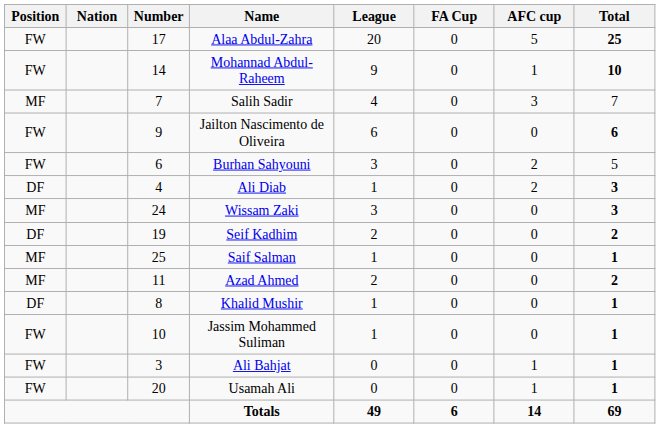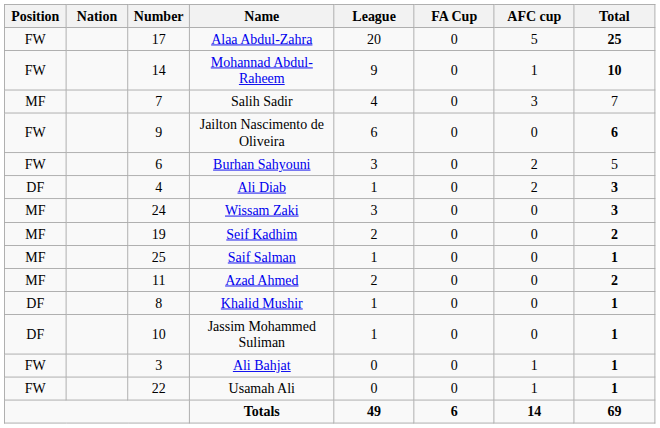 <table class="wikitable" style="font-size:95%; text-align:center">
 <tr>
 <th width=60>Position</th>
 <th width=60>Nation</th>
 <th width=60>Number</th>
 <th width=150>Name</th>
 <th width=80>League</th>
 <th width=80>FA Cup</th>
 <th width=80>AFC cup</th>
 <th width=80>Total</th>
 </tr>
 <tr>
 <td>FW</td>
 <td></td>
 <td>17</td>
 <td><a href='#'>Alaa Abdul-Zahra</a></td>
 <td>20</td>
 <td>0</td>
 <td>5</td>
 <td><strong>25</strong></td>
 </tr>
 <tr>
 <td>FW</td>
 <td></td>
 <td>14</td>
 <td><a href='#'>Mohannad Abdul-Raheem</a></td>
 <td>9</td>
 <td>0</td>
 <td>1</td>
 <td><strong>10</strong></td>
 </tr>
 <tr>
 <td>MF</td>
 <td></td>
 <td>7</td>
 <td>Salih Sadir</td>
 <td>4</td>
 <td>0</td>
 <td>3</td>
 <td>7</td>
 </tr>
 <tr>
 <td>FW</td>
 <td></td>
 <td>9</td>
 <td>Jailton Nascimento de Oliveira</td>
 <td>6</td>
 <td>0</td>
 <td>0</td>
 <td><strong>6</strong></td>
 </tr>
 <tr>
 <td>FW</td>
 <td></td>
 <td>6</td>
 <td><a href='#'>Burhan Sahyouni</a></td>
 <td>3</td>
 <td>0</td>
 <td>2</td>
 <td>5</td>
 </tr>
 <tr>
 <td>DF</td>
 <td></td>
 <td>4</td>
 <td><a href='#'>Ali Diab</a></td>
 <td>1</td>
 <td>0</td>
 <td>2</td>
 <td><strong>3</strong></td>
 </tr>
 <tr>
 <td>MF</td>
 <td></td>
 <td>24</td>
 <td><a href='#'>Wissam Zaki</a></td>
 <td>3</td>
 <td>0</td>
 <td>0</td>
 <td><strong>3</strong></td>
 </tr>
 <tr>
-<td>DF</td>
+<td>MF</td>
 <td></td>
 <td>19</td>
 <td><a href='#'>Seif Kadhim</a></td>
 <td>2</td>
 <td>0</td>
 <td>0</td>
 <td><strong>2</strong></td>
 </tr>
 <tr>
 <td>MF</td>
 <td></td>
 <td>25</td>
 <td><a href='#'>Saif Salman</a></td>
 <td>1</td>
 <td>0</td>
 <td>0</td>
 <td><strong>1</strong></td>
 </tr>
 <tr>
 <td>MF</td>
 <td></td>
 <td>11</td>
 <td><a href='#'>Azad Ahmed</a></td>
 <td>2</td>
 <td>0</td>
 <td>0</td>
 <td><strong>2</strong></td>
 </tr>
 <tr>
 <td>DF</td>
 <td></td>
 <td>8</td>
 <td><a href='#'>Khalid Mushir</a></td>
 <td>1</td>
 <td>0</td>
 <td>0</td>
 <td><strong>1</strong></td>
 </tr>
 <tr>
-<td>FW</td>
+<td>DF</td>
 <td></td>
 <td>10</td>
 <td>Jassim Mohammed Suliman</td>
 <td>1</td>
 <td>0</td>
 <td>0</td>
 <td><strong>1</strong></td>
 </tr>
 <tr>
 <td>FW</td>
 <td></td>
 <td>3</td>
 <td><a href='#'>Ali Bahjat</a></td>
 <td>0</td>
 <td>0</td>
 <td>1</td>
 <td><strong>1</strong></td>
 </tr>
 <tr>
 <td>FW</td>
 <td></td>
-<td>20</td>
+<td>22</td>
 <td>Usamah Ali</td>
 <td>0</td>
 <td>0</td>
 <td>1</td>
 <td><strong>1</strong></td>
 </tr>
 <tr>
 <td colspan=3></td>
 <td><strong>Totals</strong></td>
 <td><strong>49</strong></td>
 <td><strong>6</strong></td>
 <td><strong>14</strong></td>
 <td><strong>69</strong></td>
 </tr>
 </table>
